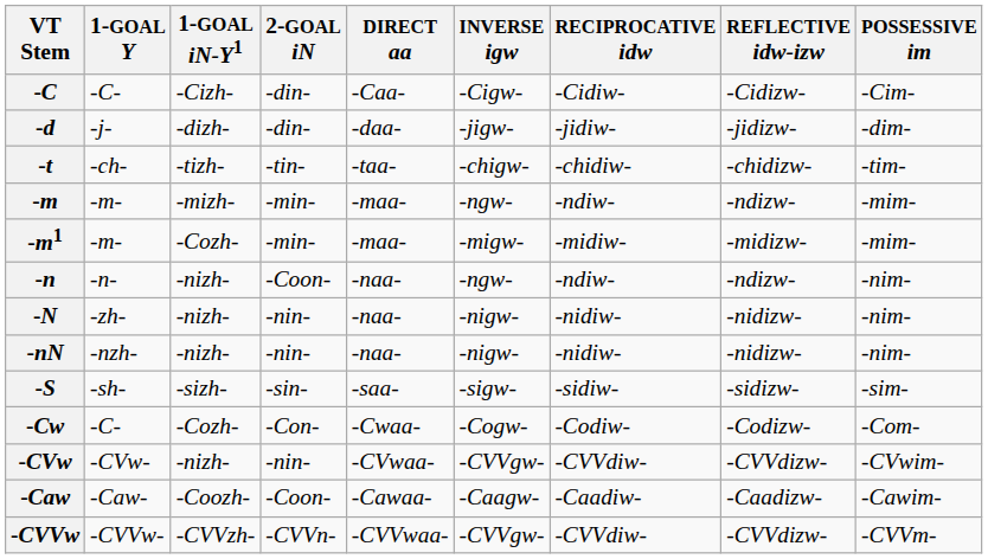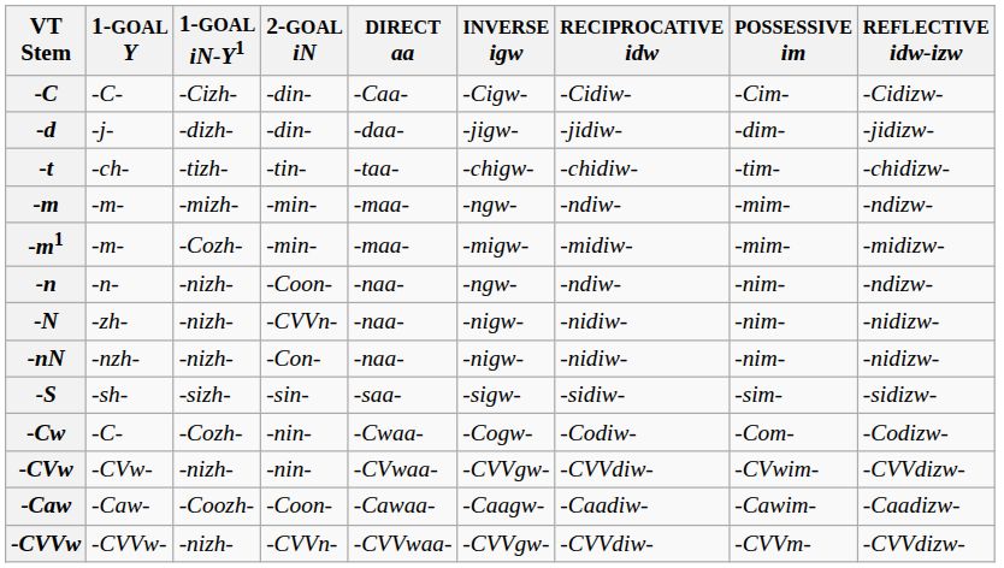 <table class="wikitable">
 <tr>
 <th>VT<br>Stem</th>
 <th>1-<small>GOAL</small><br><em>Y</em></th>
 <th>1-<small>GOAL</small><br><em>iN-Y</em><sup>1</sup></th>
 <th>2-<small>GOAL</small><br><em>iN</em></th>
 <th><small>DIRECT</small><br><em>aa</em></th>
 <th><small>INVERSE</small><br><em>igw</em></th>
 <th><small>RECIPROCATIVE</small><br><em>idw</em></th>
+<th><small>POSSESSIVE</small><br><em>im</em></th>
 <th><small>REFLECTIVE</small><br><em>idw-izw</em></th>
-<th><small>POSSESSIVE</small><br><em>im</em></th>
 </tr>
 <tr>
 <th>-<em>C</em></th>
 <td>-<em>C</em>-</td>
 <td>-<em>Cizh</em>-</td>
 <td>-<em>din</em>-</td>
 <td>-<em>Caa</em>-</td>
 <td>-<em>Cigw</em>-</td>
 <td>-<em>Cidiw</em>-</td>
+<td>-<em>Cim-</em></td>
 <td>-<em>Cidizw</em>-</td>
-<td>-<em>Cim-</em></td>
 </tr>
 <tr>
 <th>-<em>d</em></th>
 <td>-<em>j</em>-</td>
 <td>-<em>dizh</em>-</td>
 <td>-<em>din</em>-</td>
 <td>-<em>daa</em>-</td>
 <td>-<em>jigw</em>-</td>
 <td>-<em>jidiw</em>-</td>
+<td>-<em>dim-</em></td>
 <td>-<em>jidizw</em>-</td>
-<td>-<em>dim-</em></td>
 </tr>
 <tr>
 <th>-<em>t</em></th>
 <td>-<em>ch</em>-</td>
 <td>-<em>tizh</em>-</td>
 <td>-<em>tin</em>-</td>
 <td>-<em>taa</em>-</td>
 <td>-<em>chigw</em>-</td>
 <td>-<em>chidiw</em>-</td>
+<td>-<em>tim-</em></td>
 <td>-<em>chidizw</em>-</td>
-<td>-<em>tim-</em></td>
 </tr>
 <tr>
 <th>-<em>m</em></th>
 <td>-<em>m</em>-</td>
 <td>-<em>mizh</em>-</td>
 <td>-<em>min</em>-</td>
 <td>-<em>maa</em>-</td>
 <td>-<em>ngw</em>-</td>
 <td>-<em>ndiw</em>-</td>
+<td>-<em>mim-</em></td>
 <td>-<em>ndizw</em>-</td>
-<td>-<em>mim-</em></td>
 </tr>
 <tr>
 <th>-<em>m</em><sup>1</sup></th>
 <td>-<em>m</em>-</td>
 <td>-<em>Cozh</em>-</td>
 <td>-<em>min</em>-</td>
 <td>-<em>maa</em>-</td>
 <td>-<em>migw</em>-</td>
 <td>-<em>midiw</em>-</td>
+<td>-<em>mim-</em></td>
 <td>-<em>midizw</em>-</td>
-<td>-<em>mim-</em></td>
 </tr>
 <tr>
 <th>-<em>n</em></th>
 <td>-<em>n</em>-</td>
 <td>-<em>nizh</em>-</td>
 <td>-<em>Coon</em>-</td>
 <td>-<em>naa</em>-</td>
 <td>-<em>ngw</em>-</td>
 <td>-<em>ndiw</em>-</td>
+<td>-<em>nim-</em></td>
 <td>-<em>ndizw</em>-</td>
-<td>-<em>nim-</em></td>
 </tr>
 <tr>
 <th>-<em>N</em></th>
 <td>-<em>zh</em>-</td>
 <td>-<em>nizh</em>-</td>
-<td>-<em>nin</em>-</td>
+<td>-<em>CVVn</em>-</td>
 <td>-<em>naa</em>-</td>
 <td>-<em>nigw</em>-</td>
 <td>-<em>nidiw</em>-</td>
+<td>-<em>nim-</em></td>
 <td>-<em>nidizw</em>-</td>
-<td>-<em>nim-</em></td>
 </tr>
 <tr>
 <th>-<em>nN</em></th>
 <td>-<em>nzh</em>-</td>
 <td>-<em>nizh</em>-</td>
-<td>-<em>nin</em>-</td>
+<td>-<em>Con</em>-</td>
 <td>-<em>naa</em>-</td>
 <td>-<em>nigw</em>-</td>
 <td>-<em>nidiw</em>-</td>
+<td>-<em>nim-</em></td>
 <td>-<em>nidizw</em>-</td>
-<td>-<em>nim-</em></td>
 </tr>
 <tr>
 <th>-<em>S</em></th>
 <td>-<em>sh</em>-</td>
 <td>-<em>sizh</em>-</td>
 <td>-<em>sin</em>-</td>
 <td>-<em>saa</em>-</td>
 <td>-<em>sigw</em>-</td>
 <td>-<em>sidiw</em>-</td>
+<td>-<em>sim-</em></td>
 <td>-<em>sidizw</em>-</td>
-<td>-<em>sim-</em></td>
 </tr>
 <tr>
 <th>-<em>Cw</em></th>
 <td>-<em>C</em>-</td>
 <td>-<em>Cozh</em>-</td>
-<td>-<em>Con</em>-</td>
+<td>-<em>nin</em>-</td>
 <td>-<em>Cwaa</em>-</td>
 <td>-<em>Cogw</em>-</td>
 <td>-<em>Codiw</em>-</td>
+<td>-<em>Com-</em></td>
 <td>-<em>Codizw</em>-</td>
-<td>-<em>Com-</em></td>
 </tr>
 <tr>
 <th>-<em>CVw</em></th>
 <td>-<em>CVw</em>-</td>
 <td>-<em>nizh</em>-</td>
 <td>-<em>nin</em>-</td>
 <td>-<em>CVwaa</em>-</td>
 <td>-<em>CVVgw</em>-</td>
 <td>-<em>CVVdiw</em>-</td>
+<td>-<em>CVwim-</em></td>
 <td>-<em>CVVdizw</em>-</td>
-<td>-<em>CVwim-</em></td>
 </tr>
 <tr>
 <th>-<em>Caw</em></th>
 <td>-<em>Caw</em>-</td>
 <td>-<em>Coozh</em>-</td>
 <td>-<em>Coon</em>-</td>
 <td>-<em>Cawaa</em>-</td>
 <td>-<em>Caagw</em>-</td>
 <td>-<em>Caadiw</em>-</td>
+<td>-<em>Cawim-</em></td>
 <td>-<em>Caadizw</em>-</td>
-<td>-<em>Cawim-</em></td>
 </tr>
 <tr>
 <th>-<em>CVVw</em></th>
 <td>-<em>CVVw</em>-</td>
-<td>-<em>CVVzh</em>-</td>
+<td>-<em>nizh</em>-</td>
 <td>-<em>CVVn</em>-</td>
 <td>-<em>CVVwaa</em>-</td>
 <td>-<em>CVVgw</em>-</td>
 <td>-<em>CVVdiw</em>-</td>
+<td>-<em>CVVm-</em></td>
 <td>-<em>CVVdizw</em>-</td>
-<td>-<em>CVVm-</em></td>
 </tr>
 </table>
